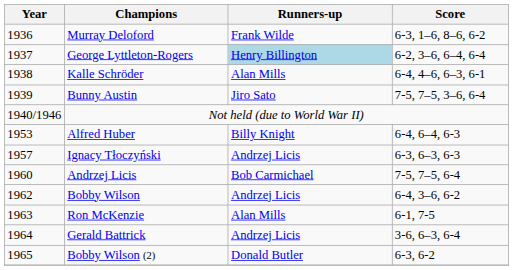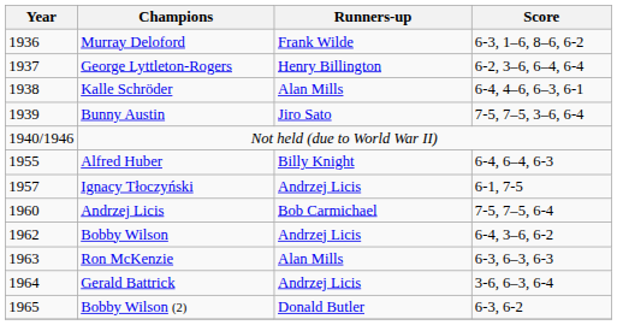 <table class="wikitable">
 <tr>
 <th style="width:60px;">Year</th>
 <th style="width:200px;">Champions</th>
 <th style="width:200px;">Runners-up</th>
 <th style="width:140px;">Score</th>
 </tr>
 <tr>
 <td>1936</td>
 <td> <a href='#'>Murray Deloford</a></td>
 <td> <a href='#'>Frank Wilde</a></td>
 <td>6-3, 1–6, 8–6, 6-2</td>
 </tr>
 <tr>
 <td>1937</td>
 <td> <a href='#'>George Lyttleton-Rogers</a></td>
-<td style="background: lightblue;"> <a href='#'>Henry Billington</a></td>
+<td> <a href='#'>Henry Billington</a></td>
 <td>6-2, 3–6, 6–4, 6-4</td>
 </tr>
 <tr>
 <td>1938</td>
 <td> <a href='#'>Kalle Schröder</a></td>
 <td> <a href='#'>Alan Mills</a></td>
 <td>6-4, 4–6, 6–3, 6-1</td>
 </tr>
 <tr>
 <td>1939</td>
 <td> <a href='#'>Bunny Austin</a></td>
 <td>  <a href='#'>Jiro Sato</a></td>
 <td>7-5, 7–5, 3–6, 6-4</td>
 </tr>
 <tr>
 <td>1940/1946</td>
 <td colspan=4 align=center><em>Not held (due to World War II)</em></td>
 </tr>
 <tr>
-<td>1953</td>
+<td>1955</td>
 <td>  <a href='#'>Alfred Huber</a></td>
 <td> <a href='#'>Billy Knight</a></td>
 <td>6-4, 6–4, 6-3</td>
 </tr>
 <tr>
 <td>1957</td>
 <td> <a href='#'>Ignacy Tłoczyński</a></td>
 <td> <a href='#'>Andrzej Licis</a></td>
-<td>6-3, 6–3, 6-3</td>
+<td>6-1, 7-5</td>
 </tr>
 <tr>
 <td>1960</td>
 <td> <a href='#'>Andrzej Licis</a></td>
 <td> <a href='#'>Bob Carmichael</a></td>
 <td>7-5, 7–5, 6-4</td>
 </tr>
 <tr>
 <td>1962</td>
 <td> <a href='#'>Bobby Wilson</a></td>
 <td> <a href='#'>Andrzej Licis</a></td>
 <td>6-4, 3–6, 6-2</td>
 </tr>
 <tr>
 <td>1963</td>
 <td> <a href='#'>Ron McKenzie</a></td>
 <td> <a href='#'>Alan Mills</a></td>
-<td>6-1, 7-5</td>
+<td>6-3, 6–3, 6-3</td>
 </tr>
 <tr>
 <td>1964</td>
 <td> <a href='#'>Gerald Battrick</a></td>
 <td> <a href='#'>Andrzej Licis</a></td>
 <td>3-6, 6–3, 6-4</td>
 </tr>
 <tr>
 <td>1965</td>
 <td> <a href='#'>Bobby Wilson</a> <small>(2)</small></td>
 <td> <a href='#'>Donald Butler</a></td>
 <td>6-3, 6-2</td>
 </tr>
 <tr>
 </tr>
 </table>
